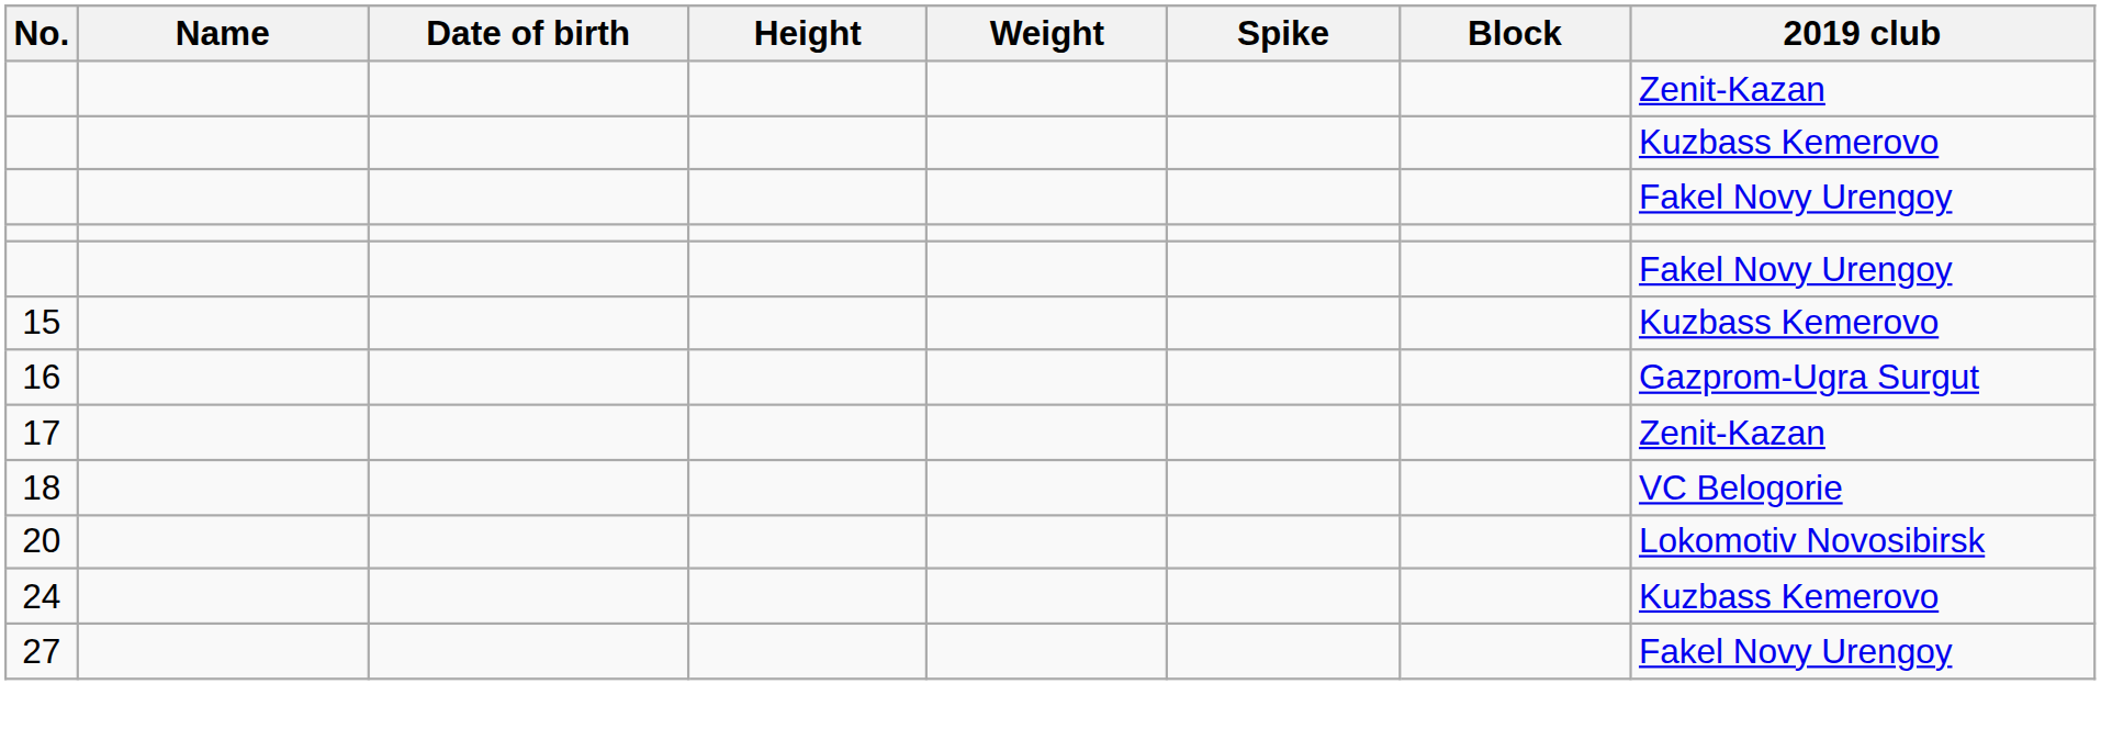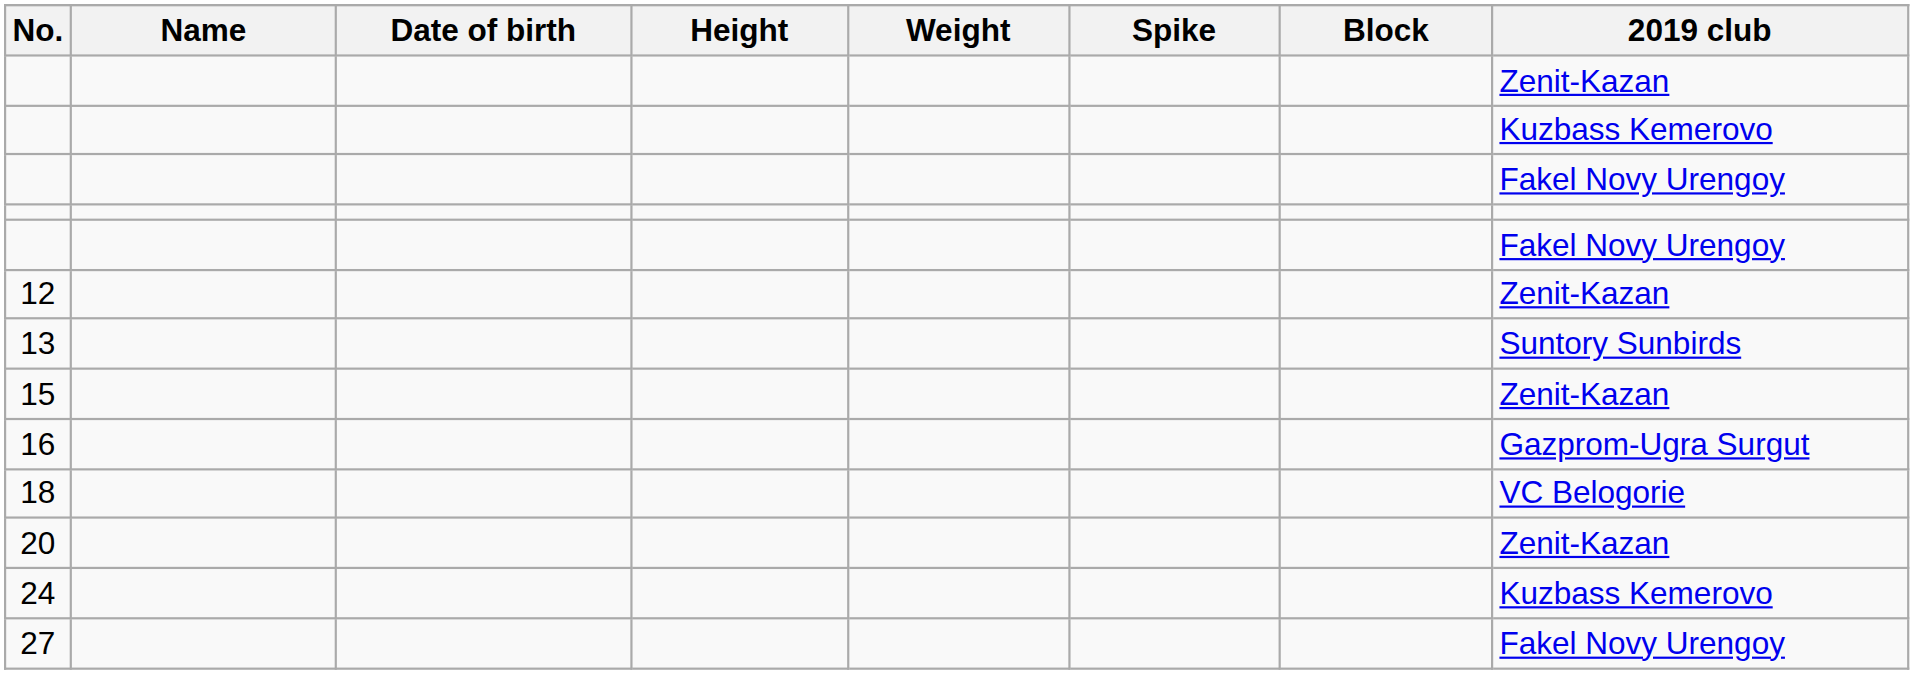 <table class="wikitable sortable" style="font-size:90%; text-align:center;">
 <tr>
 </tr>
 <tr>
 <th>No.</th>
 <th style="width:12em">Name</th>
 <th style="width:14em">Date of birth</th>
 <th style="width:9em">Height</th>
 <th style="width:9em">Weight</th>
 <th style="width:9em">Spike</th>
 <th style="width:9em">Block</th>
 <th style="width:19em">2019 club</th>
 </tr>
 <tr>
 <td></td>
 <td align=left></td>
 <td align=right></td>
 <td></td>
 <td></td>
 <td></td>
 <td></td>
 <td align=left> <a href='#'>Zenit-Kazan</a></td>
 </tr>
 <tr>
 <td></td>
 <td align=left></td>
 <td align=right></td>
 <td></td>
 <td></td>
 <td></td>
 <td></td>
 <td align=left> <a href='#'>Kuzbass Kemerovo</a></td>
 </tr>
 <tr>
 <td></td>
 <td align=left></td>
 <td align=right></td>
 <td></td>
 <td></td>
 <td></td>
 <td></td>
 <td align=left> <a href='#'>Fakel Novy Urengoy</a></td>
 </tr>
 <tr>
 <td></td>
 <td align=left></td>
 <td align=right></td>
 <td></td>
 <td></td>
 <td></td>
 <td></td>
 <td align=left></td>
 </tr>
 <tr>
 <td></td>
 <td align=left></td>
 <td align=right></td>
 <td></td>
 <td></td>
 <td></td>
 <td></td>
 <td align=left> <a href='#'>Fakel Novy Urengoy</a></td>
 </tr>
 <tr>
+<td>12</td>
+<td align=left></td>
+<td align=right></td>
+<td></td>
+<td></td>
+<td></td>
+<td></td>
+<td align=left> <a href='#'>Zenit-Kazan</a></td>
+</tr>
+<tr>
+<td>13</td>
+<td align=left></td>
+<td align=right></td>
+<td></td>
+<td></td>
+<td></td>
+<td></td>
+<td align=left> <a href='#'>Suntory Sunbirds</a></td>
+</tr>
+<tr>
 <td>15</td>
 <td align=left></td>
 <td align=right></td>
 <td></td>
 <td></td>
 <td></td>
 <td></td>
-<td align=left> <a href='#'>Kuzbass Kemerovo</a></td>
+<td align=left> <a href='#'>Zenit-Kazan</a></td>
 </tr>
 <tr>
 <td>16</td>
 <td align=left></td>
 <td align=right></td>
 <td></td>
 <td></td>
 <td></td>
 <td></td>
 <td align=left> <a href='#'>Gazprom-Ugra Surgut</a></td>
-</tr>
-<tr>
-<td>17</td>
-<td align=left></td>
-<td align=right></td>
-<td></td>
-<td></td>
-<td></td>
-<td></td>
-<td align=left> <a href='#'>Zenit-Kazan</a></td>
 </tr>
 <tr>
 <td>18</td>
 <td align=left></td>
 <td align=right></td>
 <td></td>
 <td></td>
 <td></td>
 <td></td>
 <td align=left> <a href='#'>VC Belogorie</a></td>
 </tr>
 <tr>
 <td>20</td>
 <td align=left></td>
 <td align=right></td>
 <td></td>
 <td></td>
 <td></td>
 <td></td>
-<td align=left> <a href='#'>Lokomotiv Novosibirsk</a></td>
+<td align=left> <a href='#'>Zenit-Kazan</a></td>
 </tr>
 <tr>
 <td>24</td>
 <td align=left></td>
 <td align=right></td>
 <td></td>
 <td></td>
 <td></td>
 <td></td>
 <td align=left> <a href='#'>Kuzbass Kemerovo</a></td>
 </tr>
 <tr>
 <td>27</td>
 <td align=left></td>
 <td align=right></td>
 <td></td>
 <td></td>
 <td></td>
 <td></td>
 <td align=left> <a href='#'>Fakel Novy Urengoy</a></td>
 </tr>
 </table>
